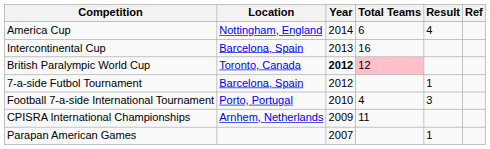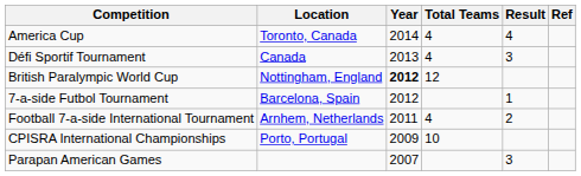 <table class="wikitable">
 <tr>
 <th>Competition</th>
 <th>Location</th>
 <th>Year</th>
 <th>Total Teams</th>
 <th>Result</th>
 <th>Ref</th>
 </tr>
 <tr>
 <td>America Cup</td>
-<td><a href='#'>Nottingham, England</a></td>
+<td><a href='#'>Toronto, Canada</a></td>
 <td>2014</td>
-<td>6</td>
+<td>4</td>
 <td>4</td>
 <td></td>
 </tr>
 <tr>
-<td>Intercontinental Cup</td>
-<td><a href='#'>Barcelona, Spain</a></td>
+<td>Défi Sportif Tournament</td>
+<td><a href='#'>Canada</a></td>
 <td>2013</td>
-<td>16</td>
-<td></td>
+<td>4</td>
+<td>3</td>
 <td></td>
 </tr>
 <tr>
 <td>British Paralympic World Cup</td>
-<td><a href='#'>Toronto, Canada</a></td>
+<td><a href='#'>Nottingham, England</a></td>
 <td><strong>2012</strong></td>
-<td style="background: pink;">12</td>
+<td>12</td>
 <td></td>
 <td></td>
 </tr>
 <tr>
 <td>7-a-side Futbol Tournament</td>
 <td><a href='#'>Barcelona, Spain</a></td>
 <td>2012</td>
 <td></td>
 <td>1</td>
 <td></td>
 </tr>
 <tr>
 <td>Football 7-a-side International Tournament</td>
-<td><a href='#'>Porto, Portugal</a></td>
-<td>2010</td>
+<td><a href='#'>Arnhem, Netherlands</a></td>
+<td>2011</td>
 <td>4</td>
-<td>3</td>
+<td>2</td>
 <td></td>
 </tr>
 <tr>
 <td>CPISRA International Championships</td>
-<td><a href='#'>Arnhem, Netherlands</a></td>
+<td><a href='#'>Porto, Portugal</a></td>
 <td>2009</td>
-<td>11</td>
+<td>10</td>
 <td></td>
 <td></td>
 </tr>
 <tr>
 <td>Parapan American Games</td>
 <td></td>
 <td>2007</td>
 <td></td>
-<td>1</td>
+<td>3</td>
 <td></td>
 </tr>
 </table>
